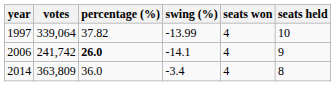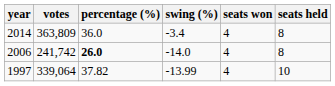 <table class="wikitable">
 <tr>
 <th>year</th>
 <th>votes</th>
 <th>percentage (%)</th>
 <th>swing (%)</th>
 <th>seats won</th>
 <th>seats held</th>
 </tr>
 <tr>
+<td>2014</td>
+<td>363,809</td>
+<td>36.0</td>
+<td>-3.4</td>
+<td>4</td>
+<td>8</td>
+</tr>
+<tr>
+<td>2006</td>
+<td>241,742</td>
+<td><strong>26.0</strong></td>
+<td>-14.0</td>
+<td>4</td>
+<td>8</td>
+</tr>
+<tr>
 <td>1997</td>
 <td>339,064</td>
 <td>37.82</td>
 <td>-13.99</td>
 <td>4</td>
 <td>10</td>
 </tr>
-<tr>
-<td>2006</td>
-<td>241,742</td>
-<td><strong>26.0</strong></td>
-<td>-14.1</td>
-<td>4</td>
-<td>9</td>
-</tr>
-<tr>
-<td>2014</td>
-<td>363,809</td>
-<td>36.0</td>
-<td>-3.4</td>
-<td>4</td>
-<td>8</td>
-</tr>
 </table>
